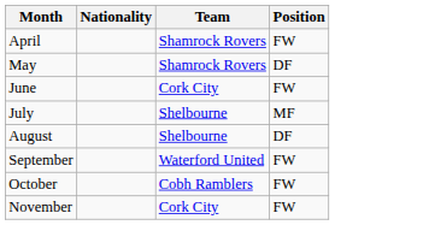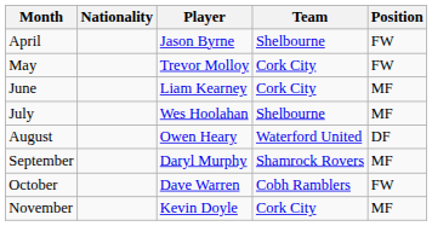 <table class="wikitable sortable">
 <tr>
 <th>Month</th>
 <th>Nationality</th>
+<th>Player</th>
 <th>Team</th>
 <th>Position</th>
 </tr>
 <tr>
 <td>April</td>
 <td></td>
-<td><a href='#'>Shamrock Rovers</a></td>
+<td><a href='#'>Jason Byrne</a></td>
+<td><a href='#'>Shelbourne</a></td>
 <td>FW</td>
 </tr>
 <tr>
 <td>May</td>
 <td></td>
-<td><a href='#'>Shamrock Rovers</a></td>
-<td>DF</td>
+<td><a href='#'>Trevor Molloy</a></td>
+<td><a href='#'>Cork City</a></td>
+<td>FW</td>
 </tr>
 <tr>
 <td>June</td>
 <td></td>
+<td><a href='#'>Liam Kearney</a></td>
 <td><a href='#'>Cork City</a></td>
-<td>FW</td>
+<td>MF</td>
 </tr>
 <tr>
 <td>July</td>
 <td></td>
+<td><a href='#'>Wes Hoolahan</a></td>
 <td><a href='#'>Shelbourne</a></td>
 <td>MF</td>
 </tr>
 <tr>
 <td>August</td>
 <td></td>
-<td><a href='#'>Shelbourne</a></td>
+<td><a href='#'>Owen Heary</a></td>
+<td><a href='#'>Waterford United</a></td>
 <td>DF</td>
 </tr>
 <tr>
 <td>September</td>
 <td></td>
-<td><a href='#'>Waterford United</a></td>
-<td>FW</td>
+<td><a href='#'>Daryl Murphy</a></td>
+<td><a href='#'>Shamrock Rovers</a></td>
+<td>MF</td>
 </tr>
 <tr>
 <td>October</td>
 <td></td>
+<td><a href='#'>Dave Warren</a></td>
 <td><a href='#'>Cobh Ramblers</a></td>
 <td>FW</td>
 </tr>
 <tr>
 <td>November</td>
 <td></td>
+<td><a href='#'>Kevin Doyle</a></td>
 <td><a href='#'>Cork City</a></td>
-<td>FW</td>
+<td>MF</td>
 </tr>
 </table>
